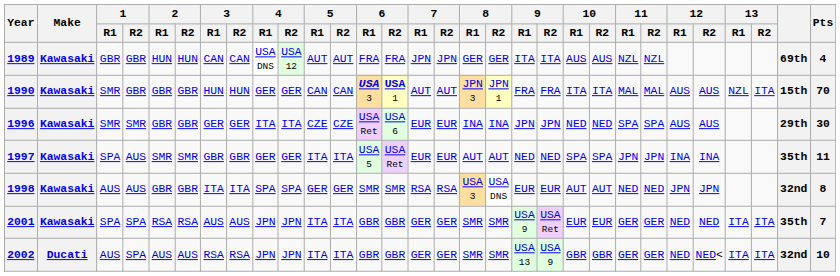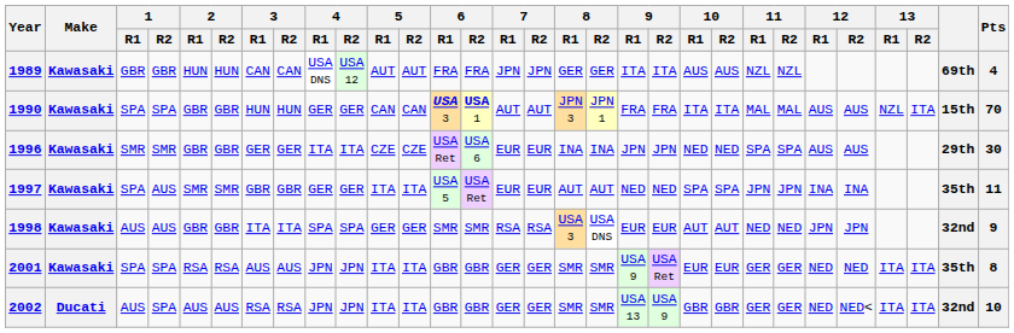 <table class="wikitable" style="text-align:center; font-size:90%">
 <tr>
 <th valign="middle" rowspan=2>Year</th>
 <th valign="middle" rowspan=2>Make</th>
 <th colspan=2>1</th>
 <th colspan=2>2</th>
 <th colspan=2>3</th>
 <th colspan=2>4</th>
 <th colspan=2>5</th>
 <th colspan=2>6</th>
 <th colspan=2>7</th>
 <th colspan=2>8</th>
 <th colspan=2>9</th>
 <th colspan=2>10</th>
 <th colspan=2>11</th>
 <th colspan=2>12</th>
 <th colspan=2>13</th>
 <th rowspan=2></th>
 <th rowspan=2>Pts</th>
 </tr>
 <tr>
 <th>R1</th>
 <th>R2</th>
 <th>R1</th>
 <th>R2</th>
 <th>R1</th>
 <th>R2</th>
 <th>R1</th>
 <th>R2</th>
 <th>R1</th>
 <th>R2</th>
 <th>R1</th>
 <th>R2</th>
 <th>R1</th>
 <th>R2</th>
 <th>R1</th>
 <th>R2</th>
 <th>R1</th>
 <th>R2</th>
 <th>R1</th>
 <th>R2</th>
 <th>R1</th>
 <th>R2</th>
 <th>R1</th>
 <th>R2</th>
 <th>R1</th>
 <th>R2</th>
 </tr>
 <tr>
 <th><a href='#'>1989</a></th>
 <th><a href='#'>Kawasaki</a></th>
 <td><a href='#'>GBR</a></td>
 <td><a href='#'>GBR</a></td>
 <td><a href='#'>HUN</a></td>
 <td><a href='#'>HUN</a></td>
 <td><a href='#'>CAN</a></td>
 <td><a href='#'>CAN</a></td>
 <td style="background:#FFFFFF;"><a href='#'>USA</a><br><small>DNS</small></td>
 <td style="background:#DFFFDF;"><a href='#'>USA</a><br><small>12</small></td>
 <td><a href='#'>AUT</a></td>
 <td><a href='#'>AUT</a></td>
 <td><a href='#'>FRA</a></td>
 <td><a href='#'>FRA</a></td>
 <td><a href='#'>JPN</a></td>
 <td><a href='#'>JPN</a></td>
 <td><a href='#'>GER</a></td>
 <td><a href='#'>GER</a></td>
 <td><a href='#'>ITA</a></td>
 <td><a href='#'>ITA</a></td>
 <td><a href='#'>AUS</a></td>
 <td><a href='#'>AUS</a></td>
 <td><a href='#'>NZL</a></td>
 <td><a href='#'>NZL</a></td>
 <td></td>
 <td></td>
 <td></td>
 <td></td>
 <th>69th</th>
 <th>4</th>
 </tr>
 <tr>
 <th><a href='#'>1990</a></th>
 <th><a href='#'>Kawasaki</a></th>
-<td><a href='#'>SMR</a></td>
-<td><a href='#'>GBR</a></td>
+<td><a href='#'>SPA</a></td>
+<td><a href='#'>SPA</a></td>
 <td><a href='#'>GBR</a></td>
 <td><a href='#'>GBR</a></td>
 <td><a href='#'>HUN</a></td>
 <td><a href='#'>HUN</a></td>
 <td><a href='#'>GER</a></td>
 <td><a href='#'>GER</a></td>
 <td><a href='#'>CAN</a></td>
 <td><a href='#'>CAN</a></td>
 <td style="background:#FFDF9F;"><strong><em><a href='#'>USA</a></em></strong><br><small>3</small></td>
 <td style="background:#FFFFBF;"><strong><a href='#'>USA</a></strong><br><small>1</small></td>
 <td><a href='#'>AUT</a></td>
 <td><a href='#'>AUT</a></td>
 <td style="background:#FFDF9F;"><a href='#'>JPN</a><br><small>3</small></td>
 <td style="background:#FFFFBF;"><a href='#'>JPN</a><br><small>1</small></td>
 <td><a href='#'>FRA</a></td>
 <td><a href='#'>FRA</a></td>
 <td><a href='#'>ITA</a></td>
 <td><a href='#'>ITA</a></td>
 <td><a href='#'>MAL</a></td>
 <td><a href='#'>MAL</a></td>
 <td><a href='#'>AUS</a></td>
 <td><a href='#'>AUS</a></td>
 <td><a href='#'>NZL</a></td>
 <td><a href='#'>ITA</a></td>
 <th>15th</th>
 <th>70</th>
 </tr>
 <tr>
 <th><a href='#'>1996</a></th>
 <th><a href='#'>Kawasaki</a></th>
 <td><a href='#'>SMR</a></td>
 <td><a href='#'>SMR</a></td>
 <td><a href='#'>GBR</a></td>
 <td><a href='#'>GBR</a></td>
 <td><a href='#'>GER</a></td>
 <td><a href='#'>GER</a></td>
 <td><a href='#'>ITA</a></td>
 <td><a href='#'>ITA</a></td>
 <td><a href='#'>CZE</a></td>
 <td><a href='#'>CZE</a></td>
 <td style="background:#EFCFFF;"><a href='#'>USA</a><br><small>Ret</small></td>
 <td style="background:#DFFFDF;"><a href='#'>USA</a><br><small>6</small></td>
 <td><a href='#'>EUR</a></td>
 <td><a href='#'>EUR</a></td>
 <td><a href='#'>INA</a></td>
 <td><a href='#'>INA</a></td>
 <td><a href='#'>JPN</a></td>
 <td><a href='#'>JPN</a></td>
 <td><a href='#'>NED</a></td>
 <td><a href='#'>NED</a></td>
 <td><a href='#'>SPA</a></td>
 <td><a href='#'>SPA</a></td>
 <td><a href='#'>AUS</a></td>
 <td><a href='#'>AUS</a></td>
 <td></td>
 <td></td>
 <th>29th</th>
 <th>30</th>
 </tr>
 <tr>
 <th><a href='#'>1997</a></th>
 <th><a href='#'>Kawasaki</a></th>
 <td><a href='#'>SPA</a></td>
 <td><a href='#'>AUS</a></td>
 <td><a href='#'>SMR</a></td>
 <td><a href='#'>SMR</a></td>
 <td><a href='#'>GBR</a></td>
 <td><a href='#'>GBR</a></td>
 <td><a href='#'>GER</a></td>
 <td><a href='#'>GER</a></td>
 <td><a href='#'>ITA</a></td>
 <td><a href='#'>ITA</a></td>
 <td style="background:#DFFFDF;"><a href='#'>USA</a><br><small>5</small></td>
 <td style="background:#EFCFFF;"><a href='#'>USA</a><br><small>Ret</small></td>
 <td><a href='#'>EUR</a></td>
 <td><a href='#'>EUR</a></td>
 <td><a href='#'>AUT</a></td>
 <td><a href='#'>AUT</a></td>
 <td><a href='#'>NED</a></td>
 <td><a href='#'>NED</a></td>
 <td><a href='#'>SPA</a></td>
 <td><a href='#'>SPA</a></td>
 <td><a href='#'>JPN</a></td>
 <td><a href='#'>JPN</a></td>
 <td><a href='#'>INA</a></td>
 <td><a href='#'>INA</a></td>
 <td></td>
 <td></td>
 <th>35th</th>
 <th>11</th>
 </tr>
 <tr>
 <th><a href='#'>1998</a></th>
 <th><a href='#'>Kawasaki</a></th>
 <td><a href='#'>AUS</a></td>
 <td><a href='#'>AUS</a></td>
 <td><a href='#'>GBR</a></td>
 <td><a href='#'>GBR</a></td>
 <td><a href='#'>ITA</a></td>
 <td><a href='#'>ITA</a></td>
 <td><a href='#'>SPA</a></td>
 <td><a href='#'>SPA</a></td>
 <td><a href='#'>GER</a></td>
 <td><a href='#'>GER</a></td>
 <td><a href='#'>SMR</a></td>
 <td><a href='#'>SMR</a></td>
 <td><a href='#'>RSA</a></td>
 <td><a href='#'>RSA</a></td>
 <td style="background:#FFDF9F;"><a href='#'>USA</a><br><small>3</small></td>
 <td style="background:#FFFFFF;"><a href='#'>USA</a><br><small>DNS</small></td>
 <td><a href='#'>EUR</a></td>
 <td><a href='#'>EUR</a></td>
 <td><a href='#'>AUT</a></td>
 <td><a href='#'>AUT</a></td>
 <td><a href='#'>NED</a></td>
 <td><a href='#'>NED</a></td>
 <td><a href='#'>JPN</a></td>
 <td><a href='#'>JPN</a></td>
 <td></td>
 <td></td>
 <th>32nd</th>
-<th>8</th>
+<th>9</th>
 </tr>
 <tr>
 <th><a href='#'>2001</a></th>
 <th><a href='#'>Kawasaki</a></th>
 <td><a href='#'>SPA</a></td>
 <td><a href='#'>SPA</a></td>
 <td><a href='#'>RSA</a></td>
 <td><a href='#'>RSA</a></td>
 <td><a href='#'>AUS</a></td>
 <td><a href='#'>AUS</a></td>
 <td><a href='#'>JPN</a></td>
 <td><a href='#'>JPN</a></td>
 <td><a href='#'>ITA</a></td>
 <td><a href='#'>ITA</a></td>
 <td><a href='#'>GBR</a></td>
 <td><a href='#'>GBR</a></td>
 <td><a href='#'>GER</a></td>
 <td><a href='#'>GER</a></td>
 <td><a href='#'>SMR</a></td>
 <td><a href='#'>SMR</a></td>
 <td style="background:#DFFFDF;"><a href='#'>USA</a><br><small>9</small></td>
 <td style="background:#EFCFFF;"><a href='#'>USA</a><br><small>Ret</small></td>
 <td><a href='#'>EUR</a></td>
 <td><a href='#'>EUR</a></td>
 <td><a href='#'>GER</a></td>
 <td><a href='#'>GER</a></td>
 <td><a href='#'>NED</a></td>
 <td><a href='#'>NED</a></td>
 <td><a href='#'>ITA</a></td>
 <td><a href='#'>ITA</a></td>
 <th>35th</th>
-<th>7</th>
+<th>8</th>
 </tr>
 <tr>
 <th><a href='#'>2002</a></th>
 <th><a href='#'>Ducati</a></th>
 <td><a href='#'>AUS</a></td>
 <td><a href='#'>SPA</a></td>
 <td><a href='#'>AUS</a></td>
 <td><a href='#'>AUS</a></td>
 <td><a href='#'>RSA</a></td>
 <td><a href='#'>RSA</a></td>
 <td><a href='#'>JPN</a></td>
 <td><a href='#'>JPN</a></td>
 <td><a href='#'>ITA</a></td>
 <td><a href='#'>ITA</a></td>
 <td><a href='#'>GBR</a></td>
 <td><a href='#'>GBR</a></td>
 <td><a href='#'>GER</a></td>
 <td><a href='#'>GER</a></td>
 <td><a href='#'>SMR</a></td>
 <td><a href='#'>SMR</a></td>
 <td style="background:#DFFFDF;"><a href='#'>USA</a><br><small>13</small></td>
 <td style="background:#DFFFDF;"><a href='#'>USA</a><br><small>9</small></td>
 <td><a href='#'>GBR</a></td>
 <td><a href='#'>GBR</a></td>
 <td><a href='#'>GER</a></td>
 <td><a href='#'>GER</a></td>
 <td><a href='#'>NED</a></td>
 <td><a href='#'>NED</a><</td>
 <td><a href='#'>ITA</a></td>
 <td><a href='#'>ITA</a></td>
 <th>32nd</th>
 <th>10</th>
 </tr>
 </table>
